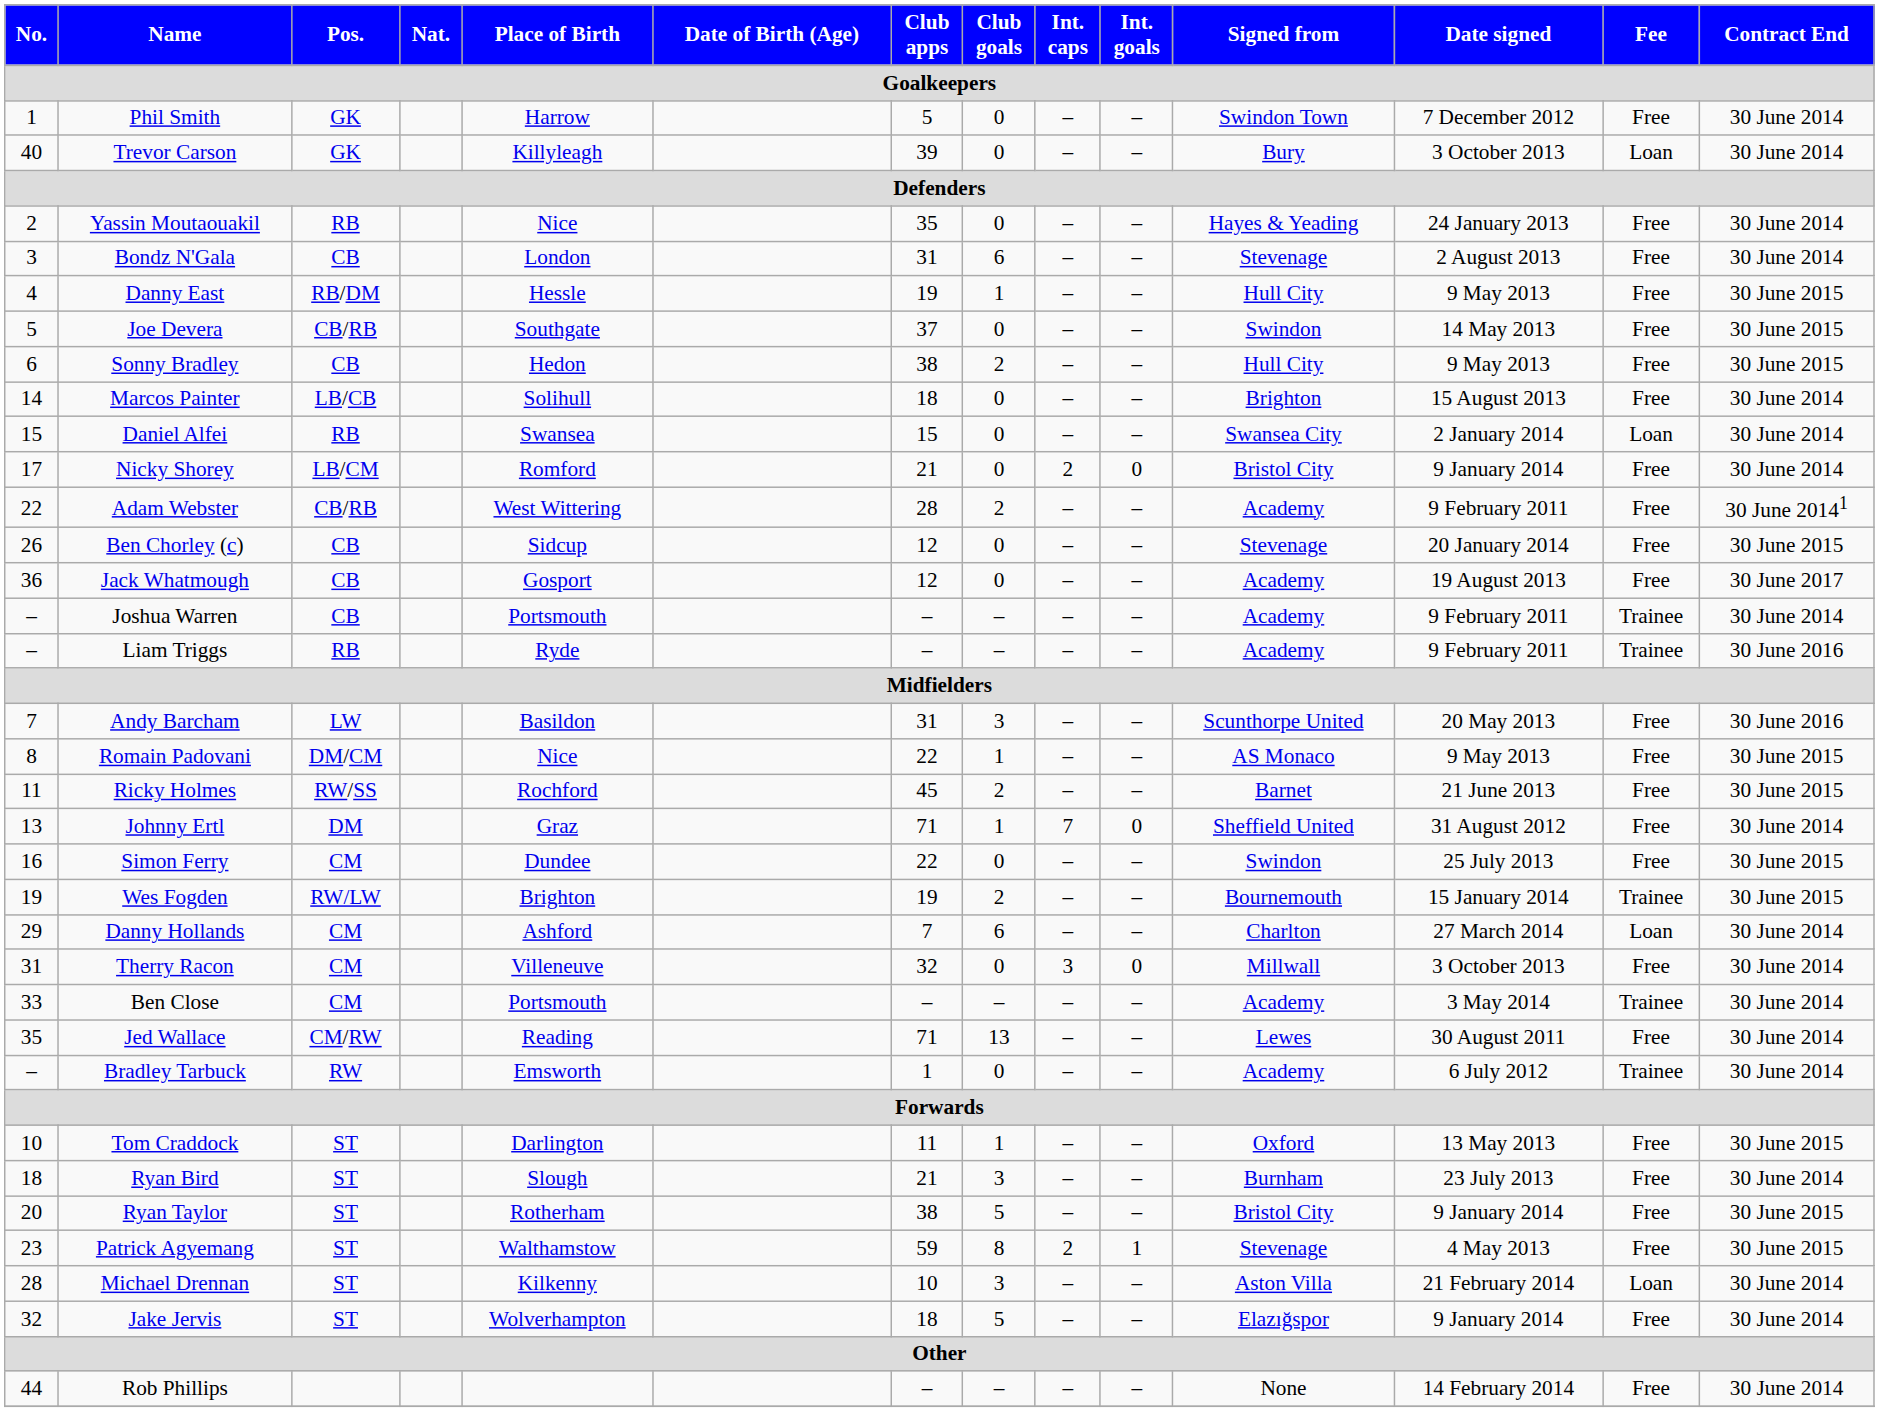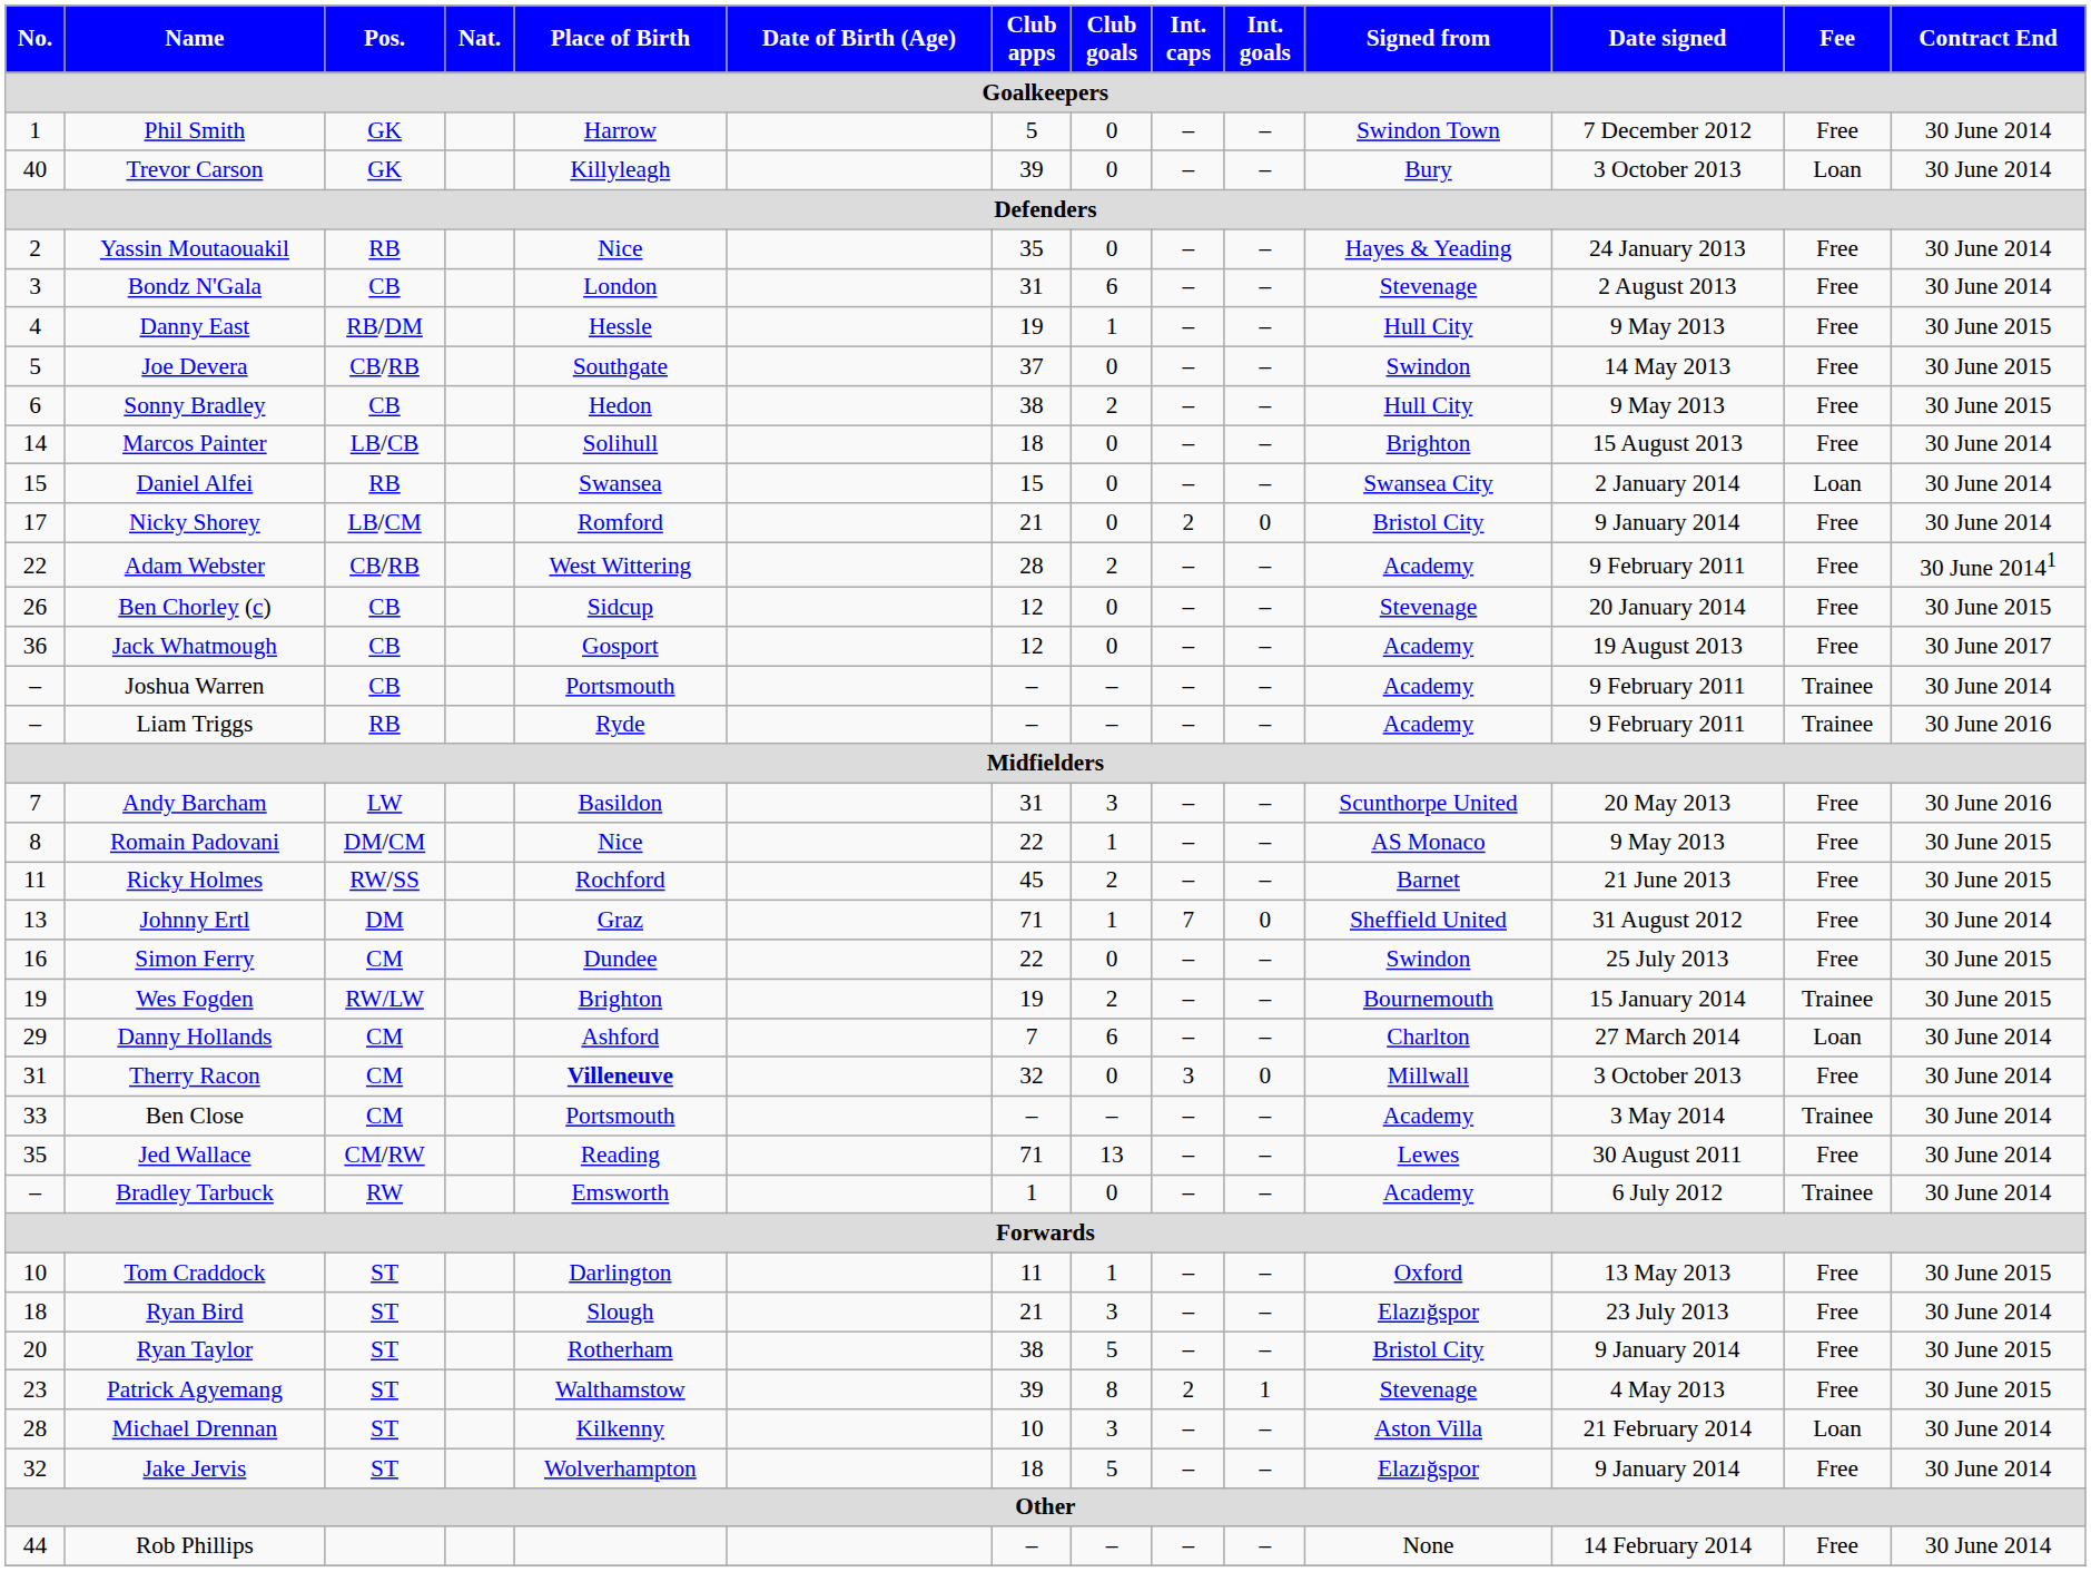 <table class="wikitable" style="text-align:center; font-size:90%; width:100%;">
 <tr>
 <th style="background:#0000FF; color:#FFFFFF; text-align:center;">No.</th>
 <th style="background:#0000FF; color:#FFFFFF; text-align:center;">Name</th>
 <th style="background:#0000FF; color:#FFFFFF; text-align:center;">Pos.</th>
 <th style="background:#0000FF; color:#FFFFFF; text-align:center;">Nat.</th>
 <th style="background:#0000FF; color:#FFFFFF; text-align:center;">Place of Birth</th>
 <th style="background:#0000FF; color:#FFFFFF; text-align:center;">Date of Birth (Age)</th>
 <th style="background:#0000FF; color:#FFFFFF; text-align:center;">Club<br>apps</th>
 <th style="background:#0000FF; color:#FFFFFF; text-align:center;">Club<br>goals</th>
 <th style="background:#0000FF; color:#FFFFFF; text-align:center;">Int.<br>caps</th>
 <th style="background:#0000FF; color:#FFFFFF; text-align:center;">Int.<br>goals</th>
 <th style="background:#0000FF; color:#FFFFFF; text-align:center;">Signed from</th>
 <th style="background:#0000FF; color:#FFFFFF; text-align:center;">Date signed</th>
 <th style="background:#0000FF; color:#FFFFFF; text-align:center;">Fee</th>
 <th style="background:#0000FF; color:#FFFFFF; text-align:center;">Contract End</th>
 </tr>
 <tr>
 <th colspan="14" style="background:#dcdcdc; text-align:center;">Goalkeepers</th>
 </tr>
 <tr>
 <td>1</td>
 <td><a href='#'>Phil Smith</a></td>
 <td><a href='#'>GK</a></td>
 <td></td>
 <td><a href='#'>Harrow</a></td>
 <td></td>
 <td>5</td>
 <td>0</td>
 <td>–</td>
 <td>–</td>
 <td><a href='#'>Swindon Town</a></td>
 <td>7 December 2012</td>
 <td>Free</td>
 <td>30 June 2014<br></td>
 </tr>
 <tr>
 <td>40</td>
 <td><a href='#'>Trevor Carson</a></td>
 <td><a href='#'>GK</a></td>
 <td></td>
 <td><a href='#'>Killyleagh</a></td>
 <td></td>
 <td>39</td>
 <td>0</td>
 <td>–</td>
 <td>–</td>
 <td><a href='#'>Bury</a></td>
 <td>3 October 2013</td>
 <td>Loan</td>
 <td>30 June 2014</td>
 </tr>
 <tr>
 <th colspan="14" style="background:#dcdcdc; text-align:center;">Defenders</th>
 </tr>
 <tr>
 <td>2</td>
 <td><a href='#'>Yassin Moutaouakil</a></td>
 <td><a href='#'>RB</a></td>
 <td></td>
 <td><a href='#'>Nice</a></td>
 <td></td>
 <td>35</td>
 <td>0</td>
 <td>–</td>
 <td>–</td>
 <td><a href='#'>Hayes & Yeading</a></td>
 <td>24 January 2013</td>
 <td>Free</td>
 <td>30 June 2014</td>
 </tr>
 <tr>
 <td>3</td>
 <td><a href='#'>Bondz N'Gala</a></td>
 <td><a href='#'>CB</a></td>
 <td></td>
 <td><a href='#'>London</a></td>
 <td></td>
 <td>31</td>
 <td>6</td>
 <td>–</td>
 <td>–</td>
 <td><a href='#'>Stevenage</a></td>
 <td>2 August 2013</td>
 <td>Free</td>
 <td>30 June 2014</td>
 </tr>
 <tr>
 <td>4</td>
 <td><a href='#'>Danny East</a></td>
 <td><a href='#'>RB</a>/<a href='#'>DM</a></td>
 <td></td>
 <td><a href='#'>Hessle</a></td>
 <td></td>
 <td>19</td>
 <td>1</td>
 <td>–</td>
 <td>–</td>
 <td><a href='#'>Hull City</a></td>
 <td>9 May 2013</td>
 <td>Free</td>
 <td>30 June 2015</td>
 </tr>
 <tr>
 <td>5</td>
 <td><a href='#'>Joe Devera</a></td>
 <td><a href='#'>CB</a>/<a href='#'>RB</a></td>
 <td></td>
 <td><a href='#'>Southgate</a></td>
 <td></td>
 <td>37</td>
 <td>0</td>
 <td>–</td>
 <td>–</td>
 <td><a href='#'>Swindon</a></td>
 <td>14 May 2013</td>
 <td>Free</td>
 <td>30 June 2015</td>
 </tr>
 <tr>
 <td>6</td>
 <td><a href='#'>Sonny Bradley</a></td>
 <td><a href='#'>CB</a></td>
 <td></td>
 <td><a href='#'>Hedon</a></td>
 <td></td>
 <td>38</td>
 <td>2</td>
 <td>–</td>
 <td>–</td>
 <td><a href='#'>Hull City</a></td>
 <td>9 May 2013</td>
 <td>Free</td>
 <td>30 June 2015</td>
 </tr>
 <tr>
 <td>14</td>
 <td><a href='#'>Marcos Painter</a></td>
 <td><a href='#'>LB</a>/<a href='#'>CB</a></td>
 <td></td>
 <td> <a href='#'>Solihull</a></td>
 <td></td>
 <td>18</td>
 <td>0</td>
 <td>–</td>
 <td>–</td>
 <td><a href='#'>Brighton</a></td>
 <td>15 August 2013</td>
 <td>Free</td>
 <td>30 June 2014</td>
 </tr>
 <tr>
 <td>15</td>
 <td><a href='#'>Daniel Alfei</a></td>
 <td><a href='#'>RB</a></td>
 <td></td>
 <td><a href='#'>Swansea</a></td>
 <td></td>
 <td>15</td>
 <td>0</td>
 <td>–</td>
 <td>–</td>
 <td><a href='#'>Swansea City</a></td>
 <td>2 January 2014</td>
 <td>Loan</td>
 <td>30 June 2014</td>
 </tr>
 <tr>
 <td>17</td>
 <td><a href='#'>Nicky Shorey</a></td>
 <td><a href='#'>LB</a>/<a href='#'>CM</a></td>
 <td></td>
 <td><a href='#'>Romford</a></td>
 <td></td>
 <td>21</td>
 <td>0</td>
 <td>2</td>
 <td>0</td>
 <td><a href='#'>Bristol City</a></td>
 <td>9 January 2014</td>
 <td>Free</td>
 <td>30 June 2014</td>
 </tr>
 <tr>
 <td>22</td>
 <td><a href='#'>Adam Webster</a></td>
 <td><a href='#'>CB</a>/<a href='#'>RB</a></td>
 <td></td>
 <td><a href='#'>West Wittering</a></td>
 <td></td>
 <td>28</td>
 <td>2</td>
 <td>–</td>
 <td>–</td>
 <td><a href='#'>Academy</a></td>
 <td>9 February 2011</td>
 <td>Free</td>
 <td>30 June 2014<sup>1</sup></td>
 </tr>
 <tr>
 <td>26</td>
 <td><a href='#'>Ben Chorley</a> (<a href='#'>c</a>)</td>
 <td><a href='#'>CB</a></td>
 <td></td>
 <td><a href='#'>Sidcup</a></td>
 <td></td>
 <td>12</td>
 <td>0</td>
 <td>–</td>
 <td>–</td>
 <td><a href='#'>Stevenage</a></td>
 <td>20 January 2014</td>
 <td>Free</td>
 <td>30 June 2015<br></td>
 </tr>
 <tr>
 <td>36</td>
 <td><a href='#'>Jack Whatmough</a></td>
 <td><a href='#'>CB</a></td>
 <td></td>
 <td><a href='#'>Gosport</a></td>
 <td></td>
 <td>12</td>
 <td>0</td>
 <td>–</td>
 <td>–</td>
 <td><a href='#'>Academy</a></td>
 <td>19 August 2013</td>
 <td>Free</td>
 <td>30 June 2017</td>
 </tr>
 <tr>
 <td>–</td>
 <td>Joshua Warren</td>
 <td><a href='#'>CB</a></td>
 <td></td>
 <td><a href='#'>Portsmouth</a></td>
 <td></td>
 <td>–</td>
 <td>–</td>
 <td>–</td>
 <td>–</td>
 <td><a href='#'>Academy</a></td>
 <td>9 February 2011</td>
 <td>Trainee</td>
 <td>30 June 2014</td>
 </tr>
 <tr>
 <td>–</td>
 <td>Liam Triggs</td>
 <td><a href='#'>RB</a></td>
 <td></td>
 <td><a href='#'>Ryde</a></td>
 <td></td>
 <td>–</td>
 <td>–</td>
 <td>–</td>
 <td>–</td>
 <td><a href='#'>Academy</a></td>
 <td>9 February 2011</td>
 <td>Trainee</td>
 <td>30 June 2016</td>
 </tr>
 <tr>
 <th colspan="14" style="background:#dcdcdc; text-align:center;">Midfielders</th>
 </tr>
 <tr>
 <td>7</td>
 <td><a href='#'>Andy Barcham</a></td>
 <td><a href='#'>LW</a></td>
 <td></td>
 <td><a href='#'>Basildon</a></td>
 <td></td>
 <td>31</td>
 <td>3</td>
 <td>–</td>
 <td>–</td>
 <td><a href='#'>Scunthorpe United</a></td>
 <td>20 May 2013</td>
 <td>Free</td>
 <td>30 June 2016</td>
 </tr>
 <tr>
 <td>8</td>
 <td><a href='#'>Romain Padovani</a></td>
 <td><a href='#'>DM</a>/<a href='#'>CM</a></td>
 <td></td>
 <td><a href='#'>Nice</a></td>
 <td></td>
 <td>22</td>
 <td>1</td>
 <td>–</td>
 <td>–</td>
 <td> <a href='#'>AS Monaco</a></td>
 <td>9 May 2013</td>
 <td>Free</td>
 <td>30 June 2015</td>
 </tr>
 <tr>
 <td>11</td>
 <td><a href='#'>Ricky Holmes</a></td>
 <td><a href='#'>RW</a>/<a href='#'>SS</a></td>
 <td></td>
 <td><a href='#'>Rochford</a></td>
 <td></td>
 <td>45</td>
 <td>2</td>
 <td>–</td>
 <td>–</td>
 <td><a href='#'>Barnet</a></td>
 <td>21 June 2013</td>
 <td>Free</td>
 <td>30 June 2015</td>
 </tr>
 <tr>
 <td>13</td>
 <td><a href='#'>Johnny Ertl</a></td>
 <td><a href='#'>DM</a></td>
 <td></td>
 <td><a href='#'>Graz</a></td>
 <td></td>
 <td>71</td>
 <td>1</td>
 <td>7</td>
 <td>0</td>
 <td><a href='#'>Sheffield United</a></td>
 <td>31 August 2012</td>
 <td>Free</td>
 <td>30 June 2014</td>
 </tr>
 <tr>
 <td>16</td>
 <td><a href='#'>Simon Ferry</a></td>
 <td><a href='#'>CM</a></td>
 <td></td>
 <td><a href='#'>Dundee</a></td>
 <td></td>
 <td>22</td>
 <td>0</td>
 <td>–</td>
 <td>–</td>
 <td><a href='#'>Swindon</a></td>
 <td>25 July 2013</td>
 <td>Free</td>
 <td>30 June 2015</td>
 </tr>
 <tr>
 <td>19</td>
 <td><a href='#'>Wes Fogden</a></td>
 <td><a href='#'>RW/LW</a></td>
 <td></td>
 <td><a href='#'>Brighton</a></td>
 <td></td>
 <td>19</td>
 <td>2</td>
 <td>–</td>
 <td>–</td>
 <td><a href='#'>Bournemouth</a></td>
 <td>15 January 2014</td>
 <td>Trainee</td>
 <td>30 June 2015<br></td>
 </tr>
 <tr>
 <td>29</td>
 <td><a href='#'>Danny Hollands</a></td>
 <td><a href='#'>CM</a></td>
 <td></td>
 <td><a href='#'>Ashford</a></td>
 <td></td>
 <td>7</td>
 <td>6</td>
 <td>–</td>
 <td>–</td>
 <td><a href='#'>Charlton</a></td>
 <td>27 March 2014</td>
 <td>Loan</td>
 <td>30 June 2014</td>
 </tr>
 <tr>
 <td>31</td>
 <td><a href='#'>Therry Racon</a></td>
 <td><a href='#'>CM</a></td>
 <td></td>
-<td> <a href='#'>Villeneuve</a></td>
+<td><strong> <a href='#'>Villeneuve</a></strong></td>
 <td></td>
 <td>32</td>
 <td>0</td>
 <td>3</td>
 <td>0</td>
 <td><a href='#'>Millwall</a></td>
 <td>3 October 2013</td>
 <td>Free</td>
 <td>30 June 2014</td>
 </tr>
 <tr>
 <td>33</td>
 <td>Ben Close</td>
 <td><a href='#'>CM</a></td>
 <td></td>
 <td><a href='#'>Portsmouth</a></td>
 <td></td>
 <td>–</td>
 <td>–</td>
 <td>–</td>
 <td>–</td>
 <td><a href='#'>Academy</a></td>
 <td>3 May 2014</td>
 <td>Trainee</td>
 <td>30 June 2014</td>
 </tr>
 <tr>
 <td>35</td>
 <td><a href='#'>Jed Wallace</a></td>
 <td><a href='#'>CM</a>/<a href='#'>RW</a></td>
 <td></td>
 <td><a href='#'>Reading</a></td>
 <td></td>
 <td>71</td>
 <td>13</td>
 <td>–</td>
 <td>–</td>
 <td><a href='#'>Lewes</a></td>
 <td>30 August 2011</td>
 <td>Free</td>
 <td>30 June 2014</td>
 </tr>
 <tr>
 <td>–</td>
 <td><a href='#'>Bradley Tarbuck</a></td>
 <td><a href='#'>RW</a></td>
 <td></td>
 <td><a href='#'>Emsworth</a></td>
 <td></td>
 <td>1</td>
 <td>0</td>
 <td>–</td>
 <td>–</td>
 <td><a href='#'>Academy</a></td>
 <td>6 July 2012</td>
 <td>Trainee</td>
 <td>30 June 2014<br></td>
 </tr>
 <tr>
 <th colspan="14" style="background:#dcdcdc; text-align=center;">Forwards<br></th>
 </tr>
 <tr>
 <td>10</td>
 <td><a href='#'>Tom Craddock</a></td>
 <td><a href='#'>ST</a></td>
 <td></td>
 <td><a href='#'>Darlington</a></td>
 <td></td>
 <td>11</td>
 <td>1</td>
 <td>–</td>
 <td>–</td>
 <td><a href='#'>Oxford</a></td>
 <td>13 May 2013</td>
 <td>Free</td>
 <td>30 June 2015</td>
 </tr>
 <tr>
 <td>18</td>
 <td><a href='#'>Ryan Bird</a></td>
 <td><a href='#'>ST</a></td>
 <td></td>
 <td><a href='#'>Slough</a></td>
 <td></td>
 <td>21</td>
 <td>3</td>
 <td>–</td>
 <td>–</td>
-<td><a href='#'>Burnham</a></td>
+<td> <a href='#'>Elazığspor</a></td>
 <td>23 July 2013</td>
 <td>Free</td>
 <td>30 June 2014</td>
 </tr>
 <tr>
 <td>20</td>
 <td><a href='#'>Ryan Taylor</a></td>
 <td><a href='#'>ST</a></td>
 <td></td>
 <td><a href='#'>Rotherham</a></td>
 <td></td>
 <td>38</td>
 <td>5</td>
 <td>–</td>
 <td>–</td>
 <td><a href='#'>Bristol City</a></td>
 <td>9 January 2014</td>
 <td>Free</td>
 <td>30 June 2015<br></td>
 </tr>
 <tr>
 <td>23</td>
 <td><a href='#'>Patrick Agyemang</a></td>
 <td><a href='#'>ST</a></td>
 <td></td>
 <td> <a href='#'>Walthamstow</a></td>
 <td></td>
-<td>59</td>
+<td>39</td>
 <td>8</td>
 <td>2</td>
 <td>1</td>
 <td><a href='#'>Stevenage</a></td>
 <td>4 May 2013</td>
 <td>Free</td>
 <td>30 June 2015</td>
 </tr>
 <tr>
 <td>28</td>
 <td><a href='#'>Michael Drennan</a></td>
 <td><a href='#'>ST</a></td>
 <td></td>
 <td><a href='#'>Kilkenny</a></td>
 <td></td>
 <td>10</td>
 <td>3</td>
 <td>–</td>
 <td>–</td>
 <td><a href='#'>Aston Villa</a></td>
 <td>21 February 2014</td>
 <td>Loan</td>
 <td>30 June 2014</td>
 </tr>
 <tr>
 <td>32</td>
 <td><a href='#'>Jake Jervis</a></td>
 <td><a href='#'>ST</a></td>
 <td></td>
 <td><a href='#'>Wolverhampton</a></td>
 <td></td>
 <td>18</td>
 <td>5</td>
 <td>–</td>
 <td>–</td>
 <td> <a href='#'>Elazığspor</a></td>
 <td>9 January 2014</td>
 <td>Free</td>
 <td>30 June 2014</td>
 </tr>
 <tr>
 <th colspan="14" style="background:#dcdcdc; text-align=center;">Other</th>
 </tr>
 <tr>
 <td>44</td>
 <td>Rob Phillips</td>
 <td></td>
 <td></td>
 <td></td>
 <td></td>
 <td>–</td>
 <td>–</td>
 <td>–</td>
 <td>–</td>
 <td>None</td>
 <td>14 February 2014</td>
 <td>Free</td>
 <td>30 June 2014</td>
 </tr>
 <tr>
 </tr>
 </table>
